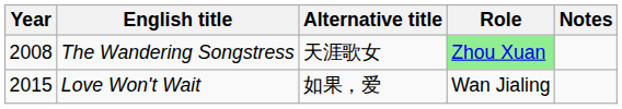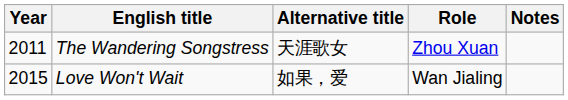 <table class="wikitable">
 <tr>
 <th>Year</th>
 <th>English title</th>
 <th>Alternative title</th>
 <th>Role</th>
 <th>Notes</th>
 </tr>
 <tr>
-<td>2008</td>
+<td>2011</td>
 <td><em>The Wandering Songstress</em></td>
 <td>天涯歌女</td>
-<td style="background: lightgreen;"><a href='#'>Zhou Xuan</a></td>
+<td><a href='#'>Zhou Xuan</a></td>
 <td></td>
 </tr>
 <tr>
 <td>2015</td>
 <td><em>Love Won't Wait</em></td>
 <td>如果，爱</td>
 <td>Wan Jialing</td>
 <td></td>
 </tr>
 </table>
